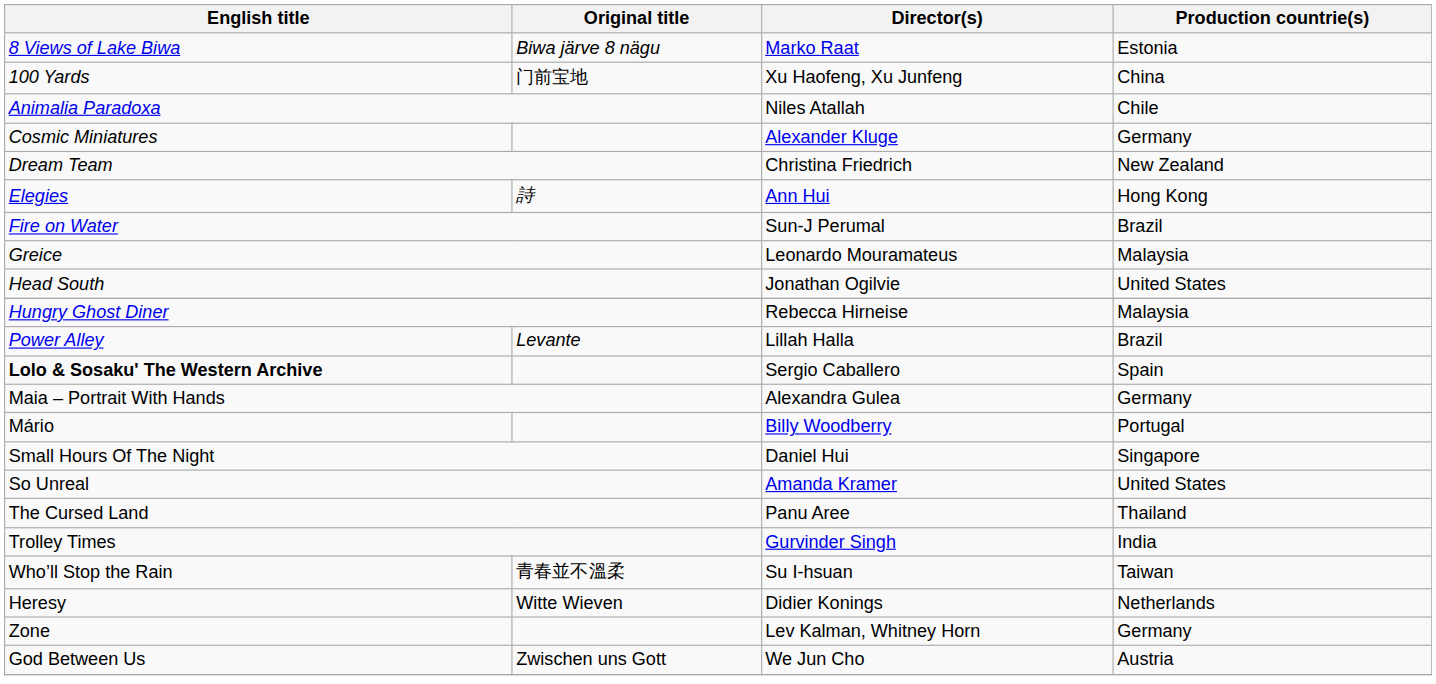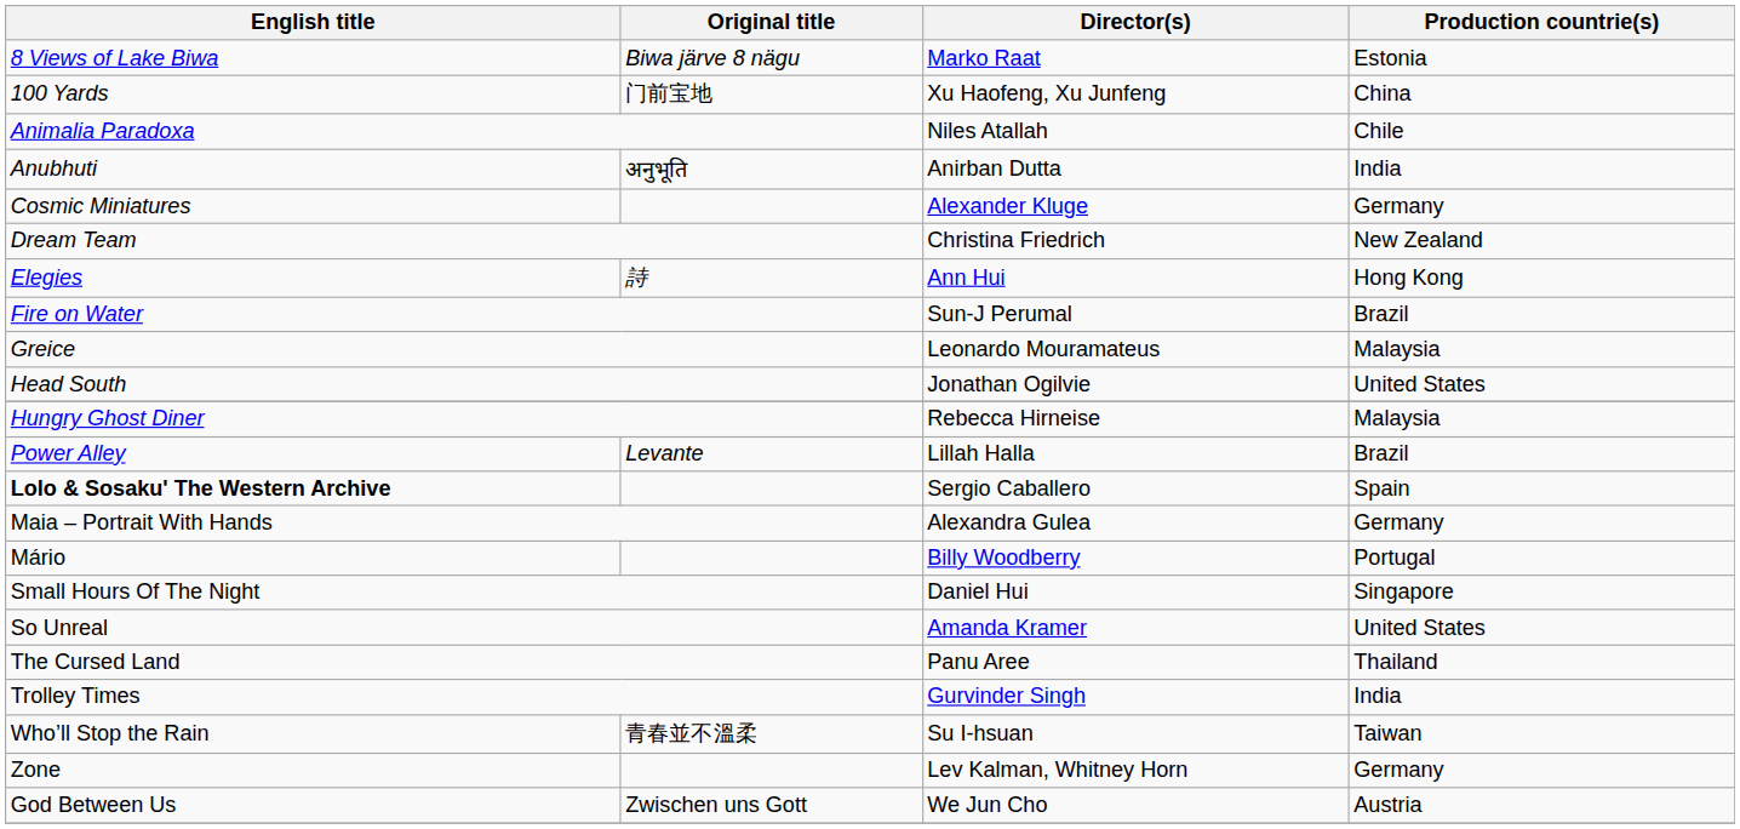 <table class="sortable wikitable" style="width:100%; margin-bottom:4px" cellpadding="5">
 <tr>
 <th scope="col">English title</th>
 <th scope="col">Original title</th>
 <th scope="col">Director(s)</th>
 <th scope="col">Production countrie(s)</th>
 </tr>
 <tr>
 <td><em><a href='#'>8 Views of Lake Biwa</a></em></td>
 <td><em>Biwa järve 8 nägu</em></td>
 <td><a href='#'>Marko Raat</a></td>
 <td>Estonia</td>
 </tr>
 <tr>
 <td><em>100 Yards</em></td>
 <td>门前宝地</td>
 <td>Xu Haofeng, Xu Junfeng</td>
 <td>China</td>
 </tr>
 <tr>
 <td colspan="2"><a href='#'><em>Animalia Paradoxa</em></a></td>
 <td>Niles Atallah</td>
 <td>Chile</td>
+</tr>
+<tr>
+<td><em>Anubhuti</em></td>
+<td>अनुभूति</td>
+<td>Anirban Dutta</td>
+<td>India</td>
 </tr>
 <tr>
 <td><em>Cosmic Miniatures</em></td>
 <td></td>
 <td><a href='#'>Alexander Kluge</a></td>
 <td>Germany</td>
 </tr>
 <tr>
 <td colspan=2><em>Dream Team</em></td>
 <td>Christina Friedrich</td>
 <td>New Zealand</td>
 </tr>
 <tr>
 <td><em><a href='#'>Elegies</a></em></td>
 <td><em>詩</em></td>
 <td><a href='#'>Ann Hui</a></td>
 <td>Hong Kong</td>
 </tr>
 <tr>
 <td colspan=2><a href='#'><em>Fire on Water</em></a></td>
 <td>Sun-J Perumal</td>
 <td>Brazil</td>
 </tr>
 <tr>
 <td colspan=2><em>Greice</em></td>
 <td>Leonardo Mouramateus</td>
 <td>Malaysia</td>
 </tr>
 <tr>
 <td colspan=2><em>Head South</em></td>
 <td>Jonathan Ogilvie</td>
 <td>United States</td>
 </tr>
 <tr>
 </tr>
 <tr>
 <td colspan=2><em><a href='#'>Hungry Ghost Diner</a></em></td>
 <td>Rebecca Hirneise</td>
 <td>Malaysia</td>
 </tr>
 <tr>
 <td><em><a href='#'>Power Alley</a></em></td>
 <td><em>Levante</em></td>
 <td>Lillah Halla</td>
 <td>Brazil</td>
 </tr>
 <tr>
 <td><strong>Lolo & Sosaku' The Western Archive <em></td>
 <td></td>
 <td>Sergio Caballero</td>
 <td>Spain</td>
 </tr>
 <tr>
 <td colspan=2></em>Maia – Portrait With Hands<em></td>
 <td>Alexandra Gulea</td>
 <td>Germany</td>
 </tr>
 <tr>
 <td></em>Mário<em></td>
 <td></td>
 <td><a href='#'>Billy Woodberry</a></td>
 <td>Portugal</td>
 </tr>
 <tr>
 <td colspan=2></em>Small Hours Of The Night<em></td>
 <td>Daniel Hui</td>
 <td>Singapore</td>
 </tr>
 <tr>
 <td colspan=2></em>So Unreal<em></td>
 <td><a href='#'>Amanda Kramer</a></td>
 <td>United States</td>
 </tr>
 <tr>
 <td colspan=2></em>The Cursed Land<em></td>
 <td>Panu Aree</td>
 <td>Thailand</td>
 </tr>
 <tr>
 <td colspan=2></em>Trolley Times<em></td>
 <td><a href='#'>Gurvinder Singh</a></td>
 <td>India</td>
 </tr>
 <tr>
 <td></em>Who’ll Stop the Rain<em></td>
 <td>青春並不溫柔</td>
 <td>Su I-hsuan</td>
 <td>Taiwan</td>
 </tr>
 <tr>
-<td></em>Heresy<em></td>
-<td>Witte Wieven</td>
-<td>Didier Konings</td>
-<td>Netherlands</td>
-</tr>
-<tr>
 <td></em>Zone<em></td>
 <td></td>
 <td>Lev Kalman, Whitney Horn</td>
 <td>Germany</td>
 </tr>
 <tr>
 <td></em>God Between Us<em></td>
 <td>Zwischen uns Gott</td>
 <td>We Jun Cho</td>
 <td>Austria</td>
 </tr>
 <tr>
 </tr>
 </table>
